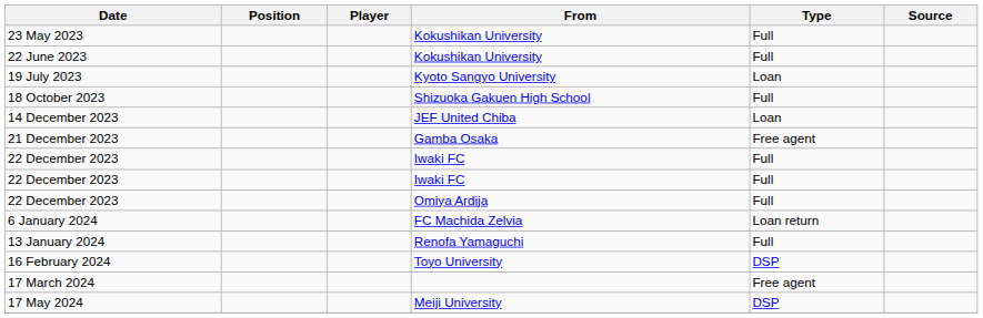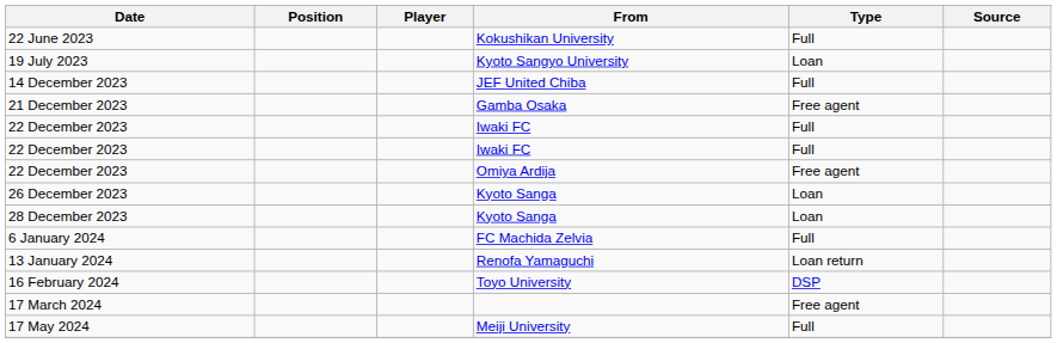 <table class="wikitable sortable" style="width:90%; text-align:center; font-size:95%; text-align:left;">
 <tr>
 <th>Date</th>
 <th>Position</th>
 <th>Player</th>
 <th>From</th>
 <th>Type</th>
 <th>Source</th>
-</tr>
-<tr>
-<td>23 May 2023</td>
-<td></td>
-<td></td>
-<td> <a href='#'>Kokushikan University</a></td>
-<td>Full</td>
-<td></td>
 </tr>
 <tr>
 <td>22 June 2023</td>
 <td></td>
 <td></td>
 <td> <a href='#'>Kokushikan University</a></td>
 <td>Full</td>
 <td></td>
 </tr>
 <tr>
 <td>19 July 2023</td>
 <td></td>
 <td></td>
 <td> <a href='#'>Kyoto Sangyo University</a></td>
 <td>Loan</td>
 <td></td>
 </tr>
 <tr>
-<td>18 October 2023</td>
-<td></td>
-<td></td>
-<td> <a href='#'>Shizuoka Gakuen High School</a></td>
-<td>Full</td>
-<td></td>
-</tr>
-<tr>
 <td>14 December 2023</td>
 <td></td>
 <td></td>
 <td> <a href='#'>JEF United Chiba</a></td>
-<td>Loan</td>
+<td>Full</td>
 <td></td>
 </tr>
 <tr>
 <td>21 December 2023</td>
 <td></td>
 <td></td>
 <td> <a href='#'>Gamba Osaka</a></td>
 <td>Free agent</td>
 <td></td>
 </tr>
 <tr>
 <td>22 December 2023</td>
 <td></td>
 <td></td>
 <td> <a href='#'>Iwaki FC</a></td>
 <td>Full</td>
 <td></td>
 </tr>
 <tr>
 <td>22 December 2023</td>
 <td></td>
 <td></td>
 <td> <a href='#'>Iwaki FC</a></td>
 <td>Full</td>
 <td></td>
 </tr>
 <tr>
 <td>22 December 2023</td>
 <td></td>
 <td></td>
 <td> <a href='#'>Omiya Ardija</a></td>
-<td>Full</td>
+<td>Free agent</td>
+<td></td>
+</tr>
+<tr>
+<td>26 December 2023</td>
+<td></td>
+<td></td>
+<td> <a href='#'>Kyoto Sanga</a></td>
+<td>Loan</td>
+<td></td>
+</tr>
+<tr>
+<td>28 December 2023</td>
+<td></td>
+<td></td>
+<td> <a href='#'>Kyoto Sanga</a></td>
+<td>Loan</td>
 <td></td>
 </tr>
 <tr>
 <td>6 January 2024</td>
 <td></td>
 <td></td>
 <td> <a href='#'>FC Machida Zelvia</a></td>
-<td>Loan return</td>
+<td>Full</td>
 <td></td>
 </tr>
 <tr>
 <td>13 January 2024</td>
 <td></td>
 <td></td>
 <td> <a href='#'>Renofa Yamaguchi</a></td>
-<td>Full</td>
+<td>Loan return</td>
 <td></td>
 </tr>
 <tr>
 <td>16 February 2024</td>
 <td></td>
 <td></td>
 <td> <a href='#'>Toyo University</a></td>
 <td><a href='#'>DSP</a></td>
 <td></td>
 </tr>
 <tr>
 <td>17 March 2024</td>
 <td></td>
 <td></td>
 <td></td>
 <td>Free agent</td>
 <td></td>
 </tr>
 <tr>
 <td>17 May 2024</td>
 <td></td>
 <td></td>
 <td> <a href='#'>Meiji University</a></td>
-<td><a href='#'>DSP</a></td>
+<td>Full</td>
 <td></td>
 </tr>
 <tr>
 </tr>
 </table>
